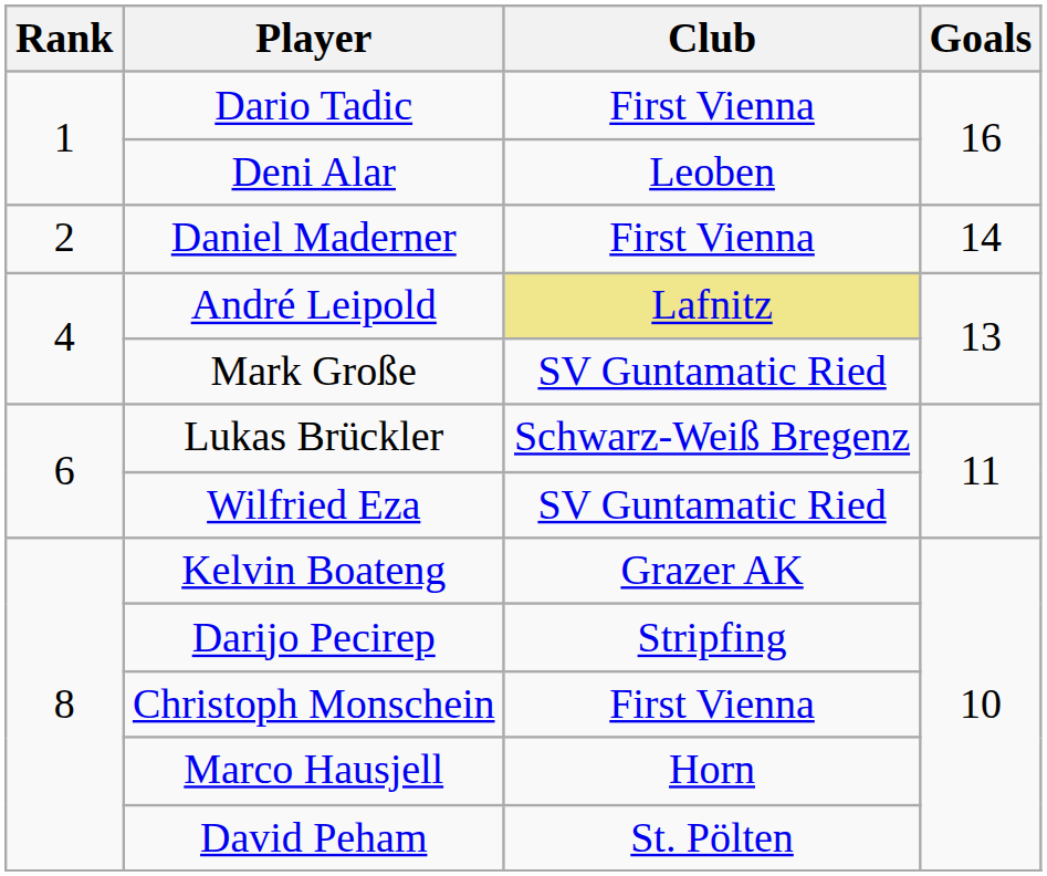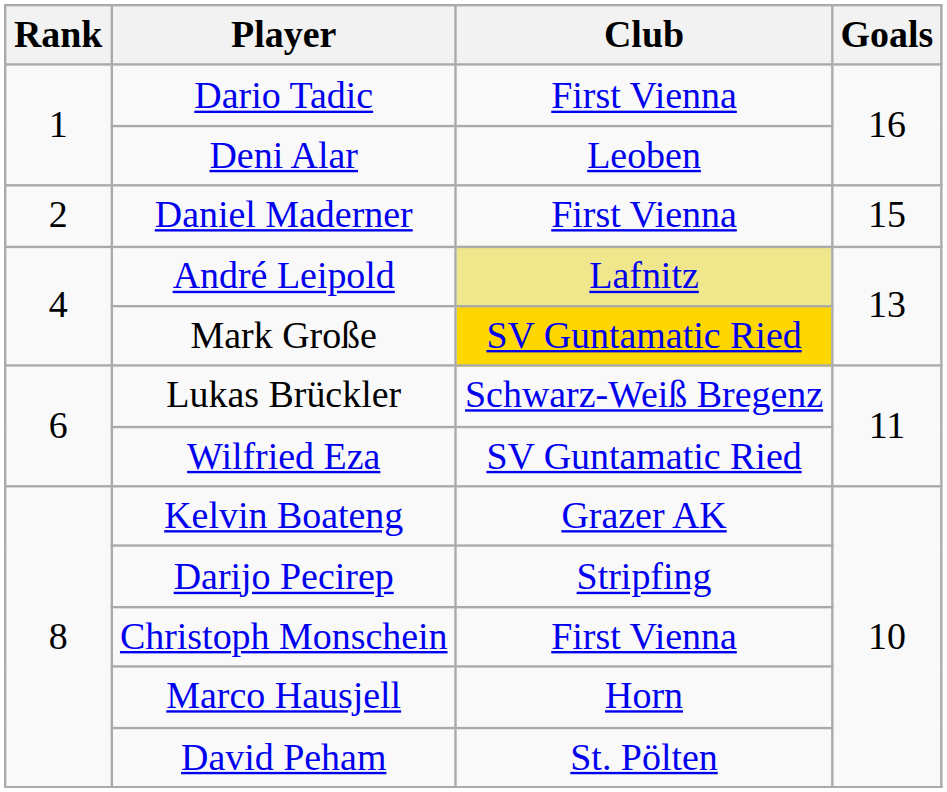 <table class="wikitable" style="text-align:center">
 <tr>
 <th>Rank</th>
 <th>Player</th>
 <th>Club</th>
 <th>Goals</th>
 </tr>
 <tr>
 <td rowspan=2>1</td>
 <td> <a href='#'>Dario Tadic</a></td>
 <td><a href='#'>First Vienna</a></td>
 <td rowspan=2>16</td>
 </tr>
 <tr>
 <td> <a href='#'>Deni Alar</a></td>
 <td><a href='#'>Leoben</a></td>
 </tr>
 <tr>
 <td rowspan=1>2</td>
 <td> <a href='#'>Daniel Maderner</a></td>
 <td><a href='#'>First Vienna</a></td>
-<td rowspan=1>14</td>
+<td rowspan=1>15</td>
 </tr>
 <tr>
 <td rowspan=2>4</td>
 <td> <a href='#'>André Leipold</a></td>
 <td style="background: khaki;"><a href='#'>Lafnitz</a></td>
 <td rowspan=2>13</td>
 </tr>
 <tr>
 <td> Mark Große</td>
-<td><a href='#'>SV Guntamatic Ried</a></td>
+<td style="background: gold;"><a href='#'>SV Guntamatic Ried</a></td>
 </tr>
 <tr>
 <td rowspan=2>6</td>
 <td> Lukas Brückler</td>
 <td><a href='#'>Schwarz-Weiß Bregenz</a></td>
 <td rowspan=2>11</td>
 </tr>
 <tr>
 <td> <a href='#'>Wilfried Eza</a></td>
 <td><a href='#'>SV Guntamatic Ried</a></td>
 </tr>
 <tr>
 <td rowspan=5>8</td>
 <td> <a href='#'>Kelvin Boateng</a></td>
 <td><a href='#'>Grazer AK</a></td>
 <td rowspan=5>10</td>
 </tr>
 <tr>
 <td> <a href='#'>Darijo Pecirep</a></td>
 <td><a href='#'>Stripfing</a></td>
 </tr>
 <tr>
 <td> <a href='#'>Christoph Monschein</a></td>
 <td><a href='#'>First Vienna</a></td>
 </tr>
 <tr>
 <td> <a href='#'>Marco Hausjell</a></td>
 <td><a href='#'>Horn</a></td>
 </tr>
 <tr>
 <td> <a href='#'>David Peham</a></td>
 <td><a href='#'>St. Pölten</a></td>
 </tr>
 <tr>
 </tr>
 </table>
